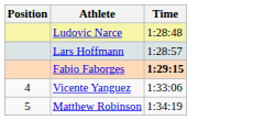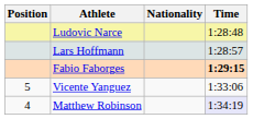 <table class="wikitable sortable">
 <tr>
 <th>Position</th>
 <th>Athlete</th>
+<th>Nationality</th>
 <th>Time</th>
 </tr>
 <tr bgcolor="#F7F6A8">
 <td align=center></td>
 <td><a href='#'>Ludovic Narce</a></td>
+<td></td>
 <td>1:28:48</td>
 </tr>
 <tr bgcolor="#DCE5E5">
 <td align=center></td>
 <td><a href='#'>Lars Hoffmann</a></td>
+<td></td>
 <td>1:28:57</td>
 </tr>
 <tr bgcolor="#FFDAB9">
 <td align=center></td>
 <td><a href='#'>Fabio Faborges</a></td>
+<td></td>
 <td><strong>1:29:15</strong></td>
 </tr>
 <tr>
-<td align=center>4</td>
+<td align=center>5</td>
 <td><a href='#'>Vicente Yanguez</a></td>
+<td></td>
 <td>1:33:06</td>
 </tr>
 <tr>
-<td align=center>5</td>
+<td align=center>4</td>
 <td><a href='#'>Matthew Robinson</a></td>
-<td>1:34:19</td>
+<td></td>
+<td style="background: lavender;">1:34:19</td>
 </tr>
 </table>
